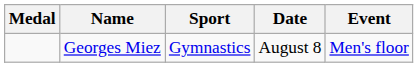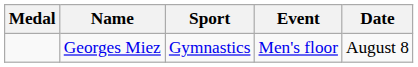 <table class=wikitable style="font-size:90%">
 <tr>
 <th>Medal</th>
 <th>Name</th>
 <th>Sport</th>
+<th>Event</th>
 <th>Date</th>
-<th>Event</th>
 </tr>
 <tr>
 <td></td>
 <td><a href='#'>Georges Miez</a></td>
 <td><a href='#'>Gymnastics</a></td>
+<td><a href='#'>Men's floor</a></td>
 <td>August 8</td>
-<td><a href='#'>Men's floor</a></td>
 </tr>
 </table>
